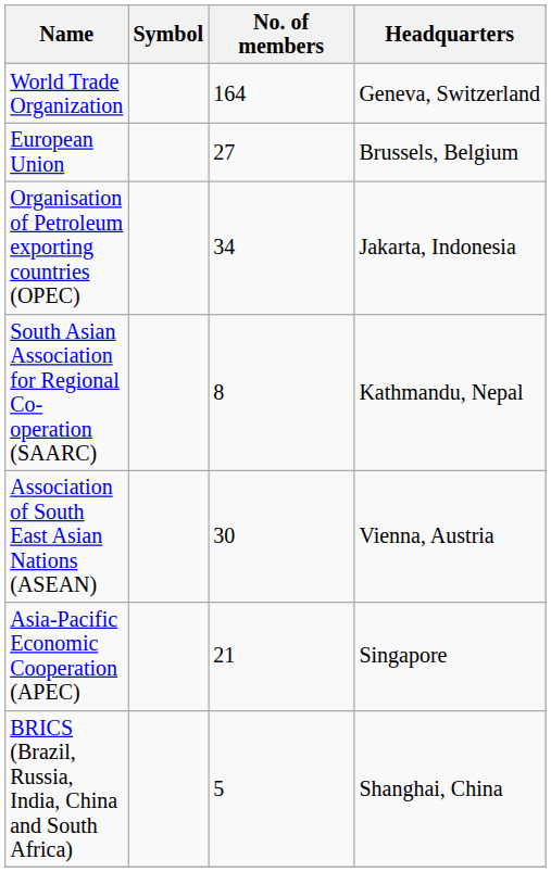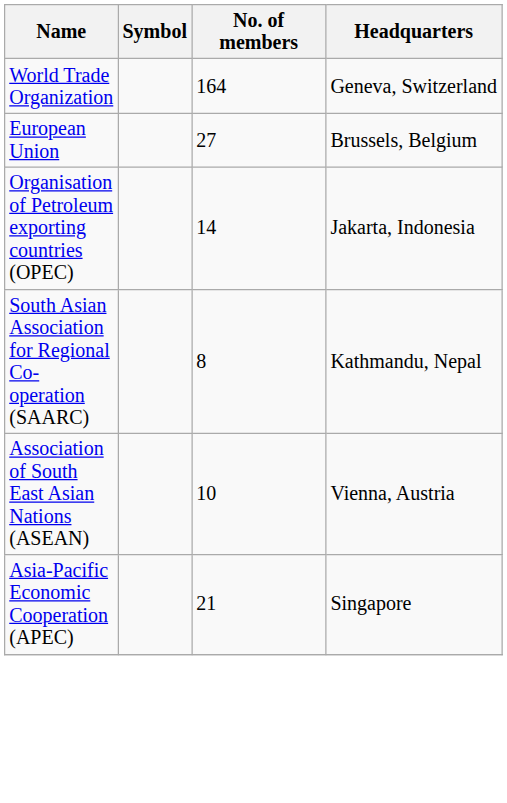 <table class="wikitable">
 <tr>
 <th width=20>Name</th>
 <th width=20>Symbol</th>
 <th width=100>No. of members</th>
 <th>Headquarters</th>
 </tr>
 <tr>
 <td><a href='#'>World Trade Organization</a></td>
 <td></td>
 <td>164</td>
 <td>Geneva, Switzerland</td>
 </tr>
 <tr>
 <td><a href='#'>European Union</a></td>
 <td></td>
 <td>27</td>
 <td>Brussels, Belgium</td>
 </tr>
 <tr>
 <td><a href='#'>Organisation of Petroleum exporting countries</a> (OPEC)</td>
 <td></td>
-<td>34</td>
+<td>14</td>
 <td>Jakarta, Indonesia</td>
 </tr>
 <tr>
 <td><a href='#'>South Asian Association for Regional Co-operation</a> (SAARC)</td>
 <td></td>
 <td>8</td>
 <td>Kathmandu, Nepal</td>
 </tr>
 <tr>
 <td><a href='#'>Association of South East Asian Nations</a> (ASEAN)</td>
 <td></td>
-<td>30</td>
+<td>10</td>
 <td>Vienna, Austria</td>
 </tr>
 <tr>
 <td><a href='#'>Asia-Pacific Economic Cooperation</a> (APEC)</td>
 <td></td>
 <td>21</td>
 <td>Singapore</td>
 </tr>
 <tr>
-<td><a href='#'>BRICS</a> (Brazil, Russia, India, China and South Africa)</td>
-<td></td>
-<td>5</td>
-<td>Shanghai, China</td>
-</tr>
-<tr>
 </tr>
 </table>
